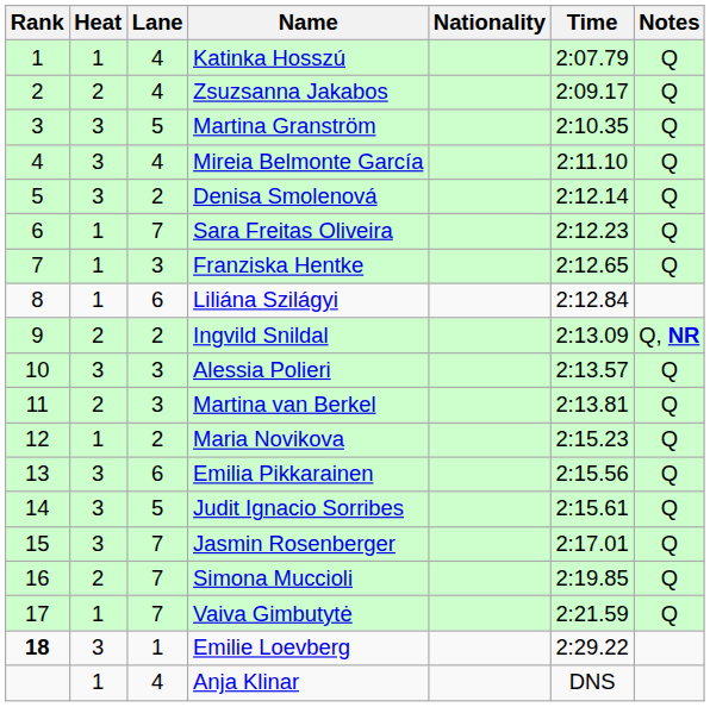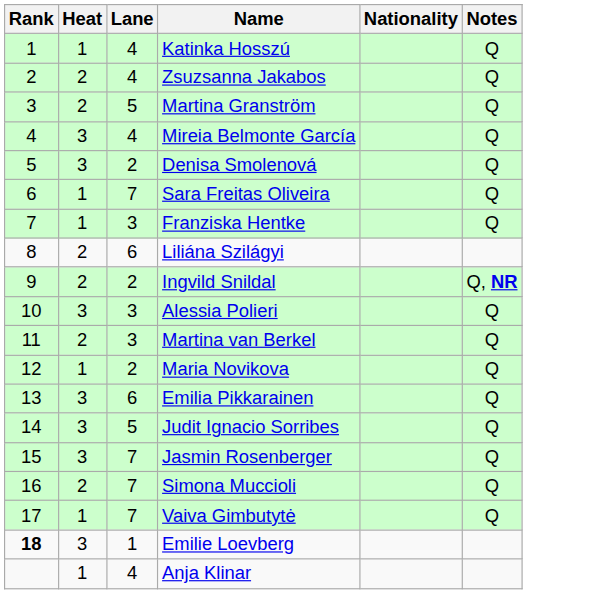 <table class="wikitable sortable" style="text-align:center">
 <tr>
 <th>Rank</th>
 <th>Heat</th>
 <th>Lane</th>
 <th>Name</th>
 <th>Nationality</th>
-<th>Time</th>
 <th>Notes</th>
 </tr>
 <tr bgcolor=ccffcc>
 <td>1</td>
 <td>1</td>
 <td>4</td>
 <td align=left><a href='#'>Katinka Hosszú</a></td>
 <td align=left></td>
-<td>2:07.79</td>
 <td>Q</td>
 </tr>
 <tr bgcolor=ccffcc>
 <td>2</td>
 <td>2</td>
 <td>4</td>
 <td align=left><a href='#'>Zsuzsanna Jakabos</a></td>
 <td align=left></td>
-<td>2:09.17</td>
 <td>Q</td>
 </tr>
 <tr bgcolor=ccffcc>
 <td>3</td>
-<td>3</td>
+<td>2</td>
 <td>5</td>
 <td align=left><a href='#'>Martina Granström</a></td>
 <td align=left></td>
-<td>2:10.35</td>
 <td>Q</td>
 </tr>
 <tr bgcolor=ccffcc>
 <td>4</td>
 <td>3</td>
 <td>4</td>
 <td align=left><a href='#'>Mireia Belmonte García</a></td>
 <td align=left></td>
-<td>2:11.10</td>
 <td>Q</td>
 </tr>
 <tr bgcolor=ccffcc>
 <td>5</td>
 <td>3</td>
 <td>2</td>
 <td align=left><a href='#'>Denisa Smolenová</a></td>
 <td align=left></td>
-<td>2:12.14</td>
 <td>Q</td>
 </tr>
 <tr bgcolor=ccffcc>
 <td>6</td>
 <td>1</td>
 <td>7</td>
 <td align=left><a href='#'>Sara Freitas Oliveira</a></td>
 <td align=left></td>
-<td>2:12.23</td>
 <td>Q</td>
 </tr>
 <tr bgcolor=ccffcc>
 <td>7</td>
 <td>1</td>
 <td>3</td>
 <td align=left><a href='#'>Franziska Hentke</a></td>
 <td align=left></td>
-<td>2:12.65</td>
 <td>Q</td>
 </tr>
 <tr>
 <td>8</td>
-<td>1</td>
+<td>2</td>
 <td>6</td>
 <td align=left><a href='#'>Liliána Szilágyi</a></td>
 <td align=left></td>
-<td>2:12.84</td>
 <td></td>
 </tr>
 <tr bgcolor=ccffcc>
 <td>9</td>
 <td>2</td>
 <td>2</td>
 <td align=left><a href='#'>Ingvild Snildal</a></td>
 <td align=left></td>
-<td>2:13.09</td>
 <td>Q, <strong><a href='#'>NR</a></strong></td>
 </tr>
 <tr bgcolor=ccffcc>
 <td>10</td>
 <td>3</td>
 <td>3</td>
 <td align=left><a href='#'>Alessia Polieri</a></td>
 <td align=left></td>
-<td>2:13.57</td>
 <td>Q</td>
 </tr>
 <tr bgcolor=ccffcc>
 <td>11</td>
 <td>2</td>
 <td>3</td>
 <td align=left><a href='#'>Martina van Berkel</a></td>
 <td align=left></td>
-<td>2:13.81</td>
 <td>Q</td>
 </tr>
 <tr bgcolor=ccffcc>
 <td>12</td>
 <td>1</td>
 <td>2</td>
 <td align=left><a href='#'>Maria Novikova</a></td>
 <td align=left></td>
-<td>2:15.23</td>
 <td>Q</td>
 </tr>
 <tr bgcolor=ccffcc>
 <td>13</td>
 <td>3</td>
 <td>6</td>
 <td align=left><a href='#'>Emilia Pikkarainen</a></td>
 <td align=left></td>
-<td>2:15.56</td>
 <td>Q</td>
 </tr>
 <tr bgcolor=ccffcc>
 <td>14</td>
 <td>3</td>
 <td>5</td>
 <td align=left><a href='#'>Judit Ignacio Sorribes</a></td>
 <td align=left></td>
-<td>2:15.61</td>
 <td>Q</td>
 </tr>
 <tr bgcolor=ccffcc>
 <td>15</td>
 <td>3</td>
 <td>7</td>
 <td align=left><a href='#'>Jasmin Rosenberger</a></td>
 <td align=left></td>
-<td>2:17.01</td>
 <td>Q</td>
 </tr>
 <tr bgcolor=ccffcc>
 <td>16</td>
 <td>2</td>
 <td>7</td>
 <td align=left><a href='#'>Simona Muccioli</a></td>
 <td align=left></td>
-<td>2:19.85</td>
 <td>Q</td>
 </tr>
 <tr bgcolor=ccffcc>
 <td>17</td>
 <td>1</td>
 <td>7</td>
 <td align=left><a href='#'>Vaiva Gimbutytė</a></td>
 <td align=left></td>
-<td>2:21.59</td>
 <td>Q</td>
 </tr>
 <tr>
 <td><strong>18</strong></td>
 <td>3</td>
 <td>1</td>
 <td align=left><a href='#'>Emilie Loevberg</a></td>
 <td align=left></td>
-<td>2:29.22</td>
 <td></td>
 </tr>
 <tr>
 <td></td>
 <td>1</td>
 <td>4</td>
 <td align=left><a href='#'>Anja Klinar</a></td>
 <td align=left></td>
-<td>DNS</td>
 <td></td>
 </tr>
 </table>
